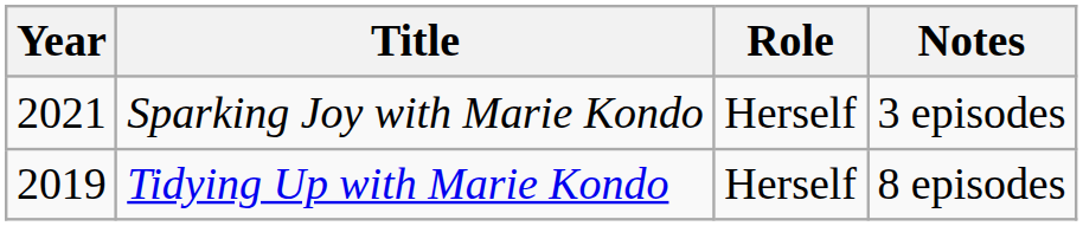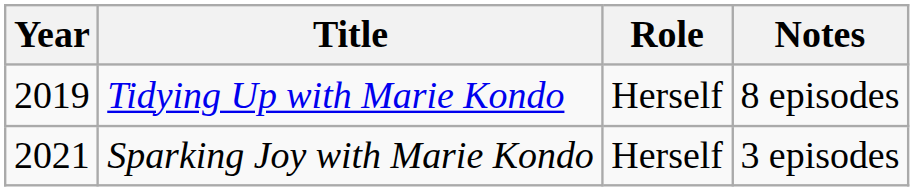 <table class="wikitable sortable">
 <tr>
 <th>Year</th>
 <th>Title</th>
 <th>Role</th>
 <th class="unsortable">Notes</th>
 </tr>
 <tr>
+<td>2019</td>
+<td><em><a href='#'>Tidying Up with Marie Kondo</a></em></td>
+<td>Herself</td>
+<td>8 episodes</td>
+</tr>
+<tr>
 <td>2021</td>
 <td><em>Sparking Joy with Marie Kondo</em></td>
 <td>Herself</td>
 <td>3 episodes</td>
 </tr>
-<tr>
-<td>2019</td>
-<td><em><a href='#'>Tidying Up with Marie Kondo</a></em></td>
-<td>Herself</td>
-<td>8 episodes</td>
-</tr>
 </table>
